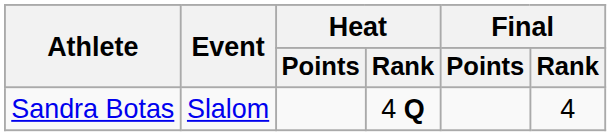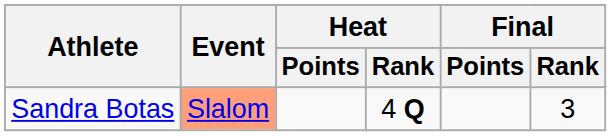 <table class=wikitable style="font-size:90%">
 <tr>
 <th rowspan="2">Athlete</th>
 <th rowspan="2">Event</th>
 <th colspan="2">Heat</th>
 <th colspan="2">Final</th>
 </tr>
 <tr style="font-size:95%">
 <th>Points</th>
 <th>Rank</th>
 <th>Points</th>
 <th>Rank</th>
 </tr>
 <tr align=center>
 <td align=left><a href='#'>Sandra Botas</a></td>
-<td align=left><a href='#'>Slalom</a></td>
+<td align=left style="background: lightsalmon;"><a href='#'>Slalom</a></td>
 <td></td>
 <td>4 <strong>Q</strong></td>
 <td></td>
-<td>4</td>
+<td>3</td>
 </tr>
 </table>
